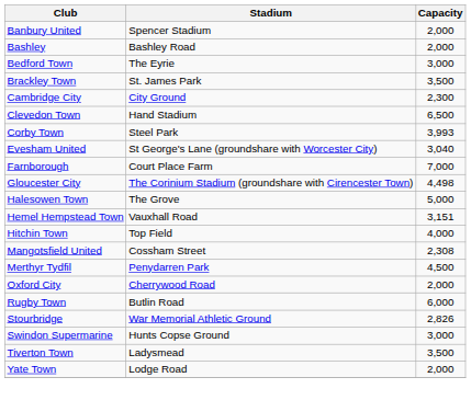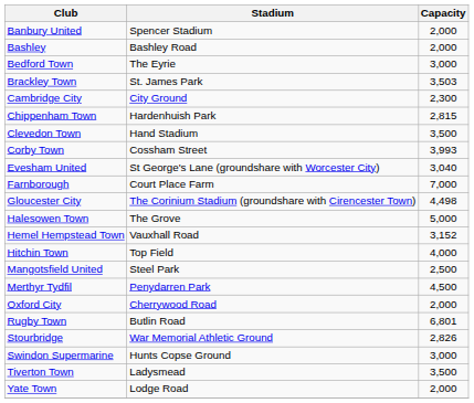 <table class="wikitable sortable">
 <tr>
 <th>Club</th>
 <th>Stadium</th>
 <th>Capacity</th>
 </tr>
 <tr>
 <td><a href='#'>Banbury United</a></td>
 <td>Spencer Stadium</td>
 <td align="center">2,000</td>
 </tr>
 <tr>
 <td><a href='#'>Bashley</a></td>
 <td>Bashley Road</td>
 <td align="center">2,000</td>
 </tr>
 <tr>
 <td><a href='#'>Bedford Town</a></td>
 <td>The Eyrie</td>
 <td align="center">3,000</td>
 </tr>
 <tr>
 <td><a href='#'>Brackley Town</a></td>
 <td>St. James Park</td>
-<td align="center">3,500</td>
+<td align="center">3,503</td>
 </tr>
 <tr>
 <td><a href='#'>Cambridge City</a></td>
 <td><a href='#'>City Ground</a></td>
 <td align="center">2,300</td>
 </tr>
 <tr>
+<td><a href='#'>Chippenham Town</a></td>
+<td>Hardenhuish Park</td>
+<td align="center">2,815</td>
+</tr>
+<tr>
 <td><a href='#'>Clevedon Town</a></td>
 <td>Hand Stadium</td>
-<td align="center">6,500</td>
+<td align="center">3,500</td>
 </tr>
 <tr>
 <td><a href='#'>Corby Town</a></td>
-<td>Steel Park</td>
+<td>Cossham Street</td>
 <td align="center">3,993</td>
 </tr>
 <tr>
 <td><a href='#'>Evesham United</a></td>
 <td>St George's Lane (groundshare with <a href='#'>Worcester City</a>)</td>
 <td align="center">3,040</td>
 </tr>
 <tr>
 <td><a href='#'>Farnborough</a></td>
 <td>Court Place Farm</td>
 <td align="center">7,000</td>
 </tr>
 <tr>
 <td><a href='#'>Gloucester City</a></td>
 <td><a href='#'>The Corinium Stadium</a> (groundshare with <a href='#'>Cirencester Town</a>)</td>
 <td align="center">4,498</td>
 </tr>
 <tr>
 <td><a href='#'>Halesowen Town</a></td>
 <td>The Grove</td>
 <td align="center">5,000</td>
 </tr>
 <tr>
 <td><a href='#'>Hemel Hempstead Town</a></td>
 <td>Vauxhall Road</td>
-<td align="center">3,151</td>
+<td align="center">3,152</td>
 </tr>
 <tr>
 <td><a href='#'>Hitchin Town</a></td>
 <td>Top Field</td>
 <td align="center">4,000</td>
 </tr>
 <tr>
 <td><a href='#'>Mangotsfield United</a></td>
-<td>Cossham Street</td>
-<td align="center">2,308</td>
+<td>Steel Park</td>
+<td align="center">2,500</td>
 </tr>
 <tr>
 <td><a href='#'>Merthyr Tydfil</a></td>
 <td><a href='#'>Penydarren Park</a></td>
 <td align="center">4,500</td>
 </tr>
 <tr>
 <td><a href='#'>Oxford City</a></td>
 <td><a href='#'>Cherrywood Road</a></td>
 <td align="center">2,000</td>
 </tr>
 <tr>
 <td><a href='#'>Rugby Town</a></td>
 <td>Butlin Road</td>
-<td align="center">6,000</td>
+<td align="center">6,801</td>
 </tr>
 <tr>
 <td><a href='#'>Stourbridge</a></td>
 <td><a href='#'>War Memorial Athletic Ground</a></td>
 <td align="center">2,826</td>
 </tr>
 <tr>
 <td><a href='#'>Swindon Supermarine</a></td>
 <td>Hunts Copse Ground</td>
 <td align="center">3,000</td>
 </tr>
 <tr>
 <td><a href='#'>Tiverton Town</a></td>
 <td>Ladysmead</td>
 <td align="center">3,500</td>
 </tr>
 <tr>
 <td><a href='#'>Yate Town</a></td>
 <td>Lodge Road</td>
 <td align="center">2,000</td>
 </tr>
 <tr>
 </tr>
 </table>
